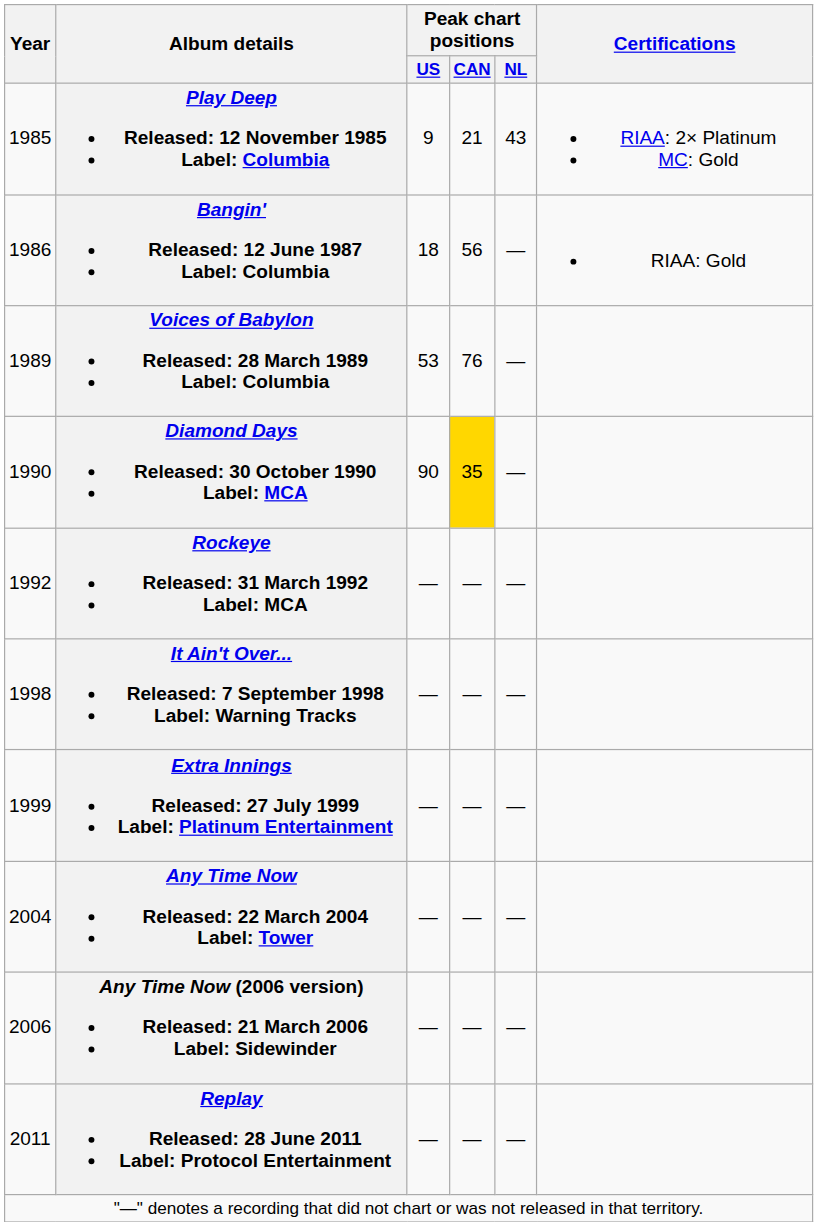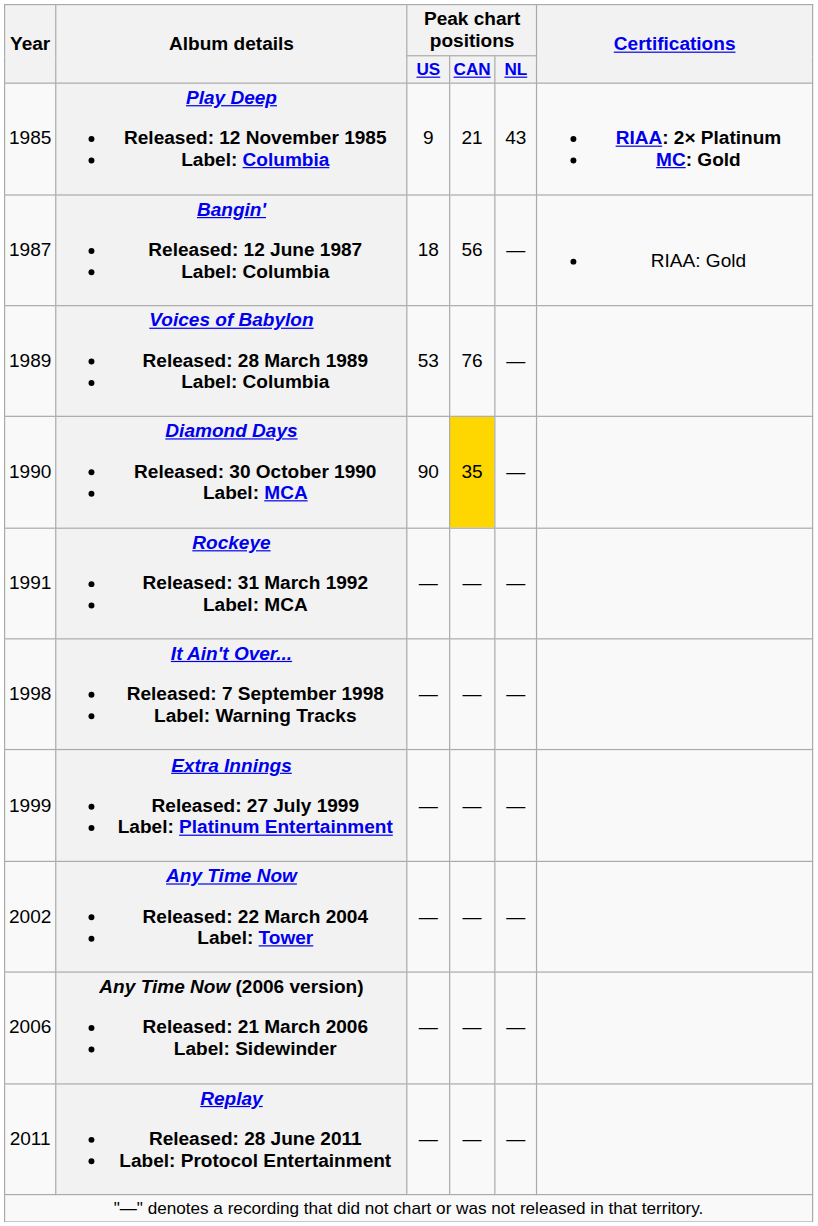 <table class="wikitable plainrowheaders" style="text-align:center;" border="1">
 <tr>
 <th scope="col" rowspan="2" style="width:2em;">Year</th>
 <th scope="col" rowspan="2" style="width:18em;">Album details</th>
 <th scope="col" colspan="3">Peak chart positions</th>
 <th scope="col" rowspan="2" style="width:14em;"><a href='#'>Certifications</a></th>
 </tr>
 <tr>
 <th scope="col" style="width:2em;font-size:90%;"><a href='#'>US</a><br></th>
 <th scope="col" style="width:2em;font-size:90%;"><a href='#'>CAN</a><br></th>
 <th scope="col" style="width:2em;font-size:90%;"><a href='#'>NL</a><br></th>
 </tr>
 <tr>
 <td align="center">1985</td>
 <th scope="row"><em><a href='#'>Play Deep</a></em><br><ul><li>Released: 12 November 1985</li><li>Label: <a href='#'>Columbia</a></li></ul></th>
 <td>9</td>
 <td>21</td>
 <td>43</td>
-<td><br><ul><li><a href='#'>RIAA</a>: 2× Platinum</li><li><a href='#'>MC</a>: Gold</li></ul></td>
+<td><strong><br><ul><li><a href='#'>RIAA</a>: 2× Platinum</li><li><a href='#'>MC</a>: Gold</li></ul></strong></td>
 </tr>
 <tr>
-<td align="center">1986</td>
+<td align="center">1987</td>
 <th scope="row"><em><a href='#'>Bangin'</a></em><br><ul><li>Released: 12 June 1987</li><li>Label: Columbia</li></ul></th>
 <td>18</td>
 <td>56</td>
 <td>—</td>
 <td><br><ul><li>RIAA: Gold</li></ul></td>
 </tr>
 <tr>
 <td align="center">1989</td>
 <th scope="row"><em><a href='#'>Voices of Babylon</a></em><br><ul><li>Released: 28 March 1989</li><li>Label: Columbia</li></ul></th>
 <td>53</td>
 <td>76</td>
 <td>—</td>
 <td></td>
 </tr>
 <tr>
 <td align="center">1990</td>
 <th scope="row"><em><a href='#'>Diamond Days</a></em><br><ul><li>Released: 30 October 1990</li><li>Label: <a href='#'>MCA</a></li></ul></th>
 <td>90</td>
 <td style="background: gold;">35</td>
 <td>—</td>
 <td></td>
 </tr>
 <tr>
-<td align="center">1992</td>
+<td align="center">1991</td>
 <th scope="row"><em><a href='#'>Rockeye</a></em><br><ul><li>Released: 31 March 1992</li><li>Label: MCA</li></ul></th>
 <td>—</td>
 <td>—</td>
 <td>—</td>
 <td></td>
 </tr>
 <tr>
 <td align="center">1998</td>
 <th scope="row"><em><a href='#'>It Ain't Over...</a></em><br><ul><li>Released: 7 September 1998</li><li>Label: Warning Tracks</li></ul></th>
 <td>—</td>
 <td>—</td>
 <td>—</td>
 <td></td>
 </tr>
 <tr>
 <td align="center">1999</td>
 <th scope="row"><em><a href='#'>Extra Innings</a></em><br><ul><li>Released: 27 July 1999</li><li>Label: <a href='#'>Platinum Entertainment</a></li></ul></th>
 <td>—</td>
 <td>—</td>
 <td>—</td>
 <td></td>
 </tr>
 <tr>
-<td align="center">2004</td>
+<td align="center">2002</td>
 <th scope="row"><em><a href='#'>Any Time Now</a></em><br><ul><li>Released: 22 March 2004</li><li>Label: <a href='#'>Tower</a></li></ul></th>
 <td>—</td>
 <td>—</td>
 <td>—</td>
 <td></td>
 </tr>
 <tr>
 <td align="center">2006</td>
 <th scope="row"><em>Any Time Now</em> (2006 version)<br><ul><li>Released: 21 March 2006</li><li>Label: Sidewinder</li></ul></th>
 <td>—</td>
 <td>—</td>
 <td>—</td>
 <td></td>
 </tr>
 <tr>
 <td align="center">2011</td>
 <th scope="row"><em><a href='#'>Replay</a></em><br><ul><li>Released: 28 June 2011</li><li>Label: Protocol Entertainment</li></ul></th>
 <td>—</td>
 <td>—</td>
 <td>—</td>
 <td></td>
 </tr>
 <tr>
 <td colspan="15" style="font-size:90%">"—" denotes a recording that did not chart or was not released in that territory.</td>
 </tr>
 </table>
